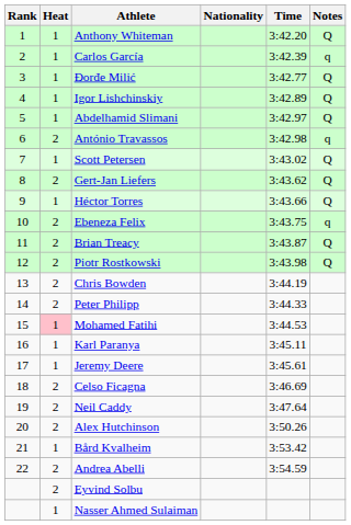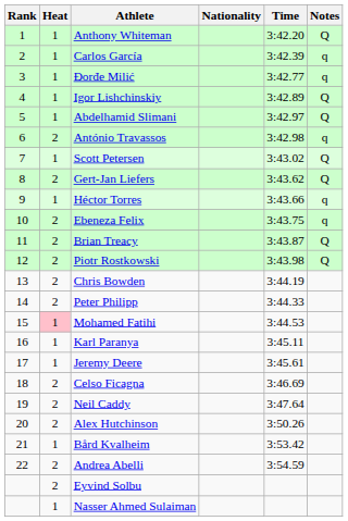 <table class="wikitable sortable" style="text-align:center;font-size:95%">
 <tr>
 <th>Rank</th>
 <th>Heat</th>
 <th>Athlete</th>
 <th>Nationality</th>
 <th>Time</th>
 <th>Notes</th>
 </tr>
 <tr bgcolor=ccffcc>
 <td>1</td>
 <td>1</td>
 <td align="left"><a href='#'>Anthony Whiteman</a></td>
 <td align=left></td>
 <td>3:42.20</td>
 <td>Q</td>
 </tr>
 <tr bgcolor=ccffcc>
 <td>2</td>
 <td>1</td>
 <td align="left"><a href='#'>Carlos García</a></td>
 <td align=left></td>
 <td>3:42.39</td>
 <td>q</td>
 </tr>
 <tr bgcolor=ccffcc>
 <td>3</td>
 <td>1</td>
 <td align="left"><a href='#'>Đorđe Milić</a></td>
 <td align=left></td>
 <td>3:42.77</td>
-<td>Q</td>
+<td>q</td>
 </tr>
 <tr bgcolor=ccffcc>
 <td>4</td>
 <td>1</td>
 <td align="left"><a href='#'>Igor Lishchinskiy</a></td>
 <td align=left></td>
 <td>3:42.89</td>
 <td>Q</td>
 </tr>
 <tr bgcolor=ccffcc>
 <td>5</td>
 <td>1</td>
 <td align="left"><a href='#'>Abdelhamid Slimani</a></td>
 <td align=left></td>
 <td>3:42.97</td>
 <td>Q</td>
 </tr>
 <tr bgcolor=ccffcc>
 <td>6</td>
 <td>2</td>
 <td align="left"><a href='#'>António Travassos</a></td>
 <td align=left></td>
 <td>3:42.98</td>
 <td>q</td>
 </tr>
 <tr bgcolor=ddffdd>
 <td>7</td>
 <td>1</td>
 <td align="left"><a href='#'>Scott Petersen</a></td>
 <td align=left></td>
 <td>3:43.02</td>
 <td>Q</td>
 </tr>
 <tr bgcolor=ccffcc>
 <td>8</td>
 <td>2</td>
 <td align="left"><a href='#'>Gert-Jan Liefers</a></td>
 <td align=left></td>
 <td>3:43.62</td>
 <td>Q</td>
 </tr>
 <tr bgcolor=ddffdd>
 <td>9</td>
 <td>1</td>
 <td align="left"><a href='#'>Héctor Torres</a></td>
 <td align=left></td>
 <td>3:43.66</td>
-<td>Q</td>
+<td>q</td>
 </tr>
 <tr bgcolor=ccffcc>
 <td>10</td>
 <td>2</td>
 <td align="left"><a href='#'>Ebeneza Felix</a></td>
 <td align=left></td>
 <td>3:43.75</td>
 <td>q</td>
 </tr>
 <tr bgcolor=ccffcc>
 <td>11</td>
 <td>2</td>
 <td align="left"><a href='#'>Brian Treacy</a></td>
 <td align=left></td>
 <td>3:43.87</td>
 <td>Q</td>
 </tr>
 <tr bgcolor=ccffcc>
 <td>12</td>
 <td>2</td>
 <td align="left"><a href='#'>Piotr Rostkowski</a></td>
 <td align=left></td>
 <td>3:43.98</td>
 <td>Q</td>
 </tr>
 <tr>
 <td>13</td>
 <td>2</td>
 <td align="left"><a href='#'>Chris Bowden</a></td>
 <td align=left></td>
 <td>3:44.19</td>
 <td></td>
 </tr>
 <tr>
 <td>14</td>
 <td>2</td>
 <td align="left"><a href='#'>Peter Philipp</a></td>
 <td align=left></td>
 <td>3:44.33</td>
 <td></td>
 </tr>
 <tr>
 <td>15</td>
 <td style="background: pink;">1</td>
 <td align="left"><a href='#'>Mohamed Fatihi</a></td>
 <td align=left></td>
 <td>3:44.53</td>
 <td></td>
 </tr>
 <tr>
 <td>16</td>
 <td>1</td>
 <td align="left"><a href='#'>Karl Paranya</a></td>
 <td align=left></td>
 <td>3:45.11</td>
 <td></td>
 </tr>
 <tr>
 <td>17</td>
 <td>1</td>
 <td align="left"><a href='#'>Jeremy Deere</a></td>
 <td align=left></td>
 <td>3:45.61</td>
 <td></td>
 </tr>
 <tr>
 <td>18</td>
 <td>2</td>
 <td align="left"><a href='#'>Celso Ficagna</a></td>
 <td align=left></td>
 <td>3:46.69</td>
 <td></td>
 </tr>
 <tr>
 <td>19</td>
 <td>2</td>
 <td align="left"><a href='#'>Neil Caddy</a></td>
 <td align=left></td>
 <td>3:47.64</td>
 <td></td>
 </tr>
 <tr>
 <td>20</td>
 <td>2</td>
 <td align="left"><a href='#'>Alex Hutchinson</a></td>
 <td align=left></td>
 <td>3:50.26</td>
 <td></td>
 </tr>
 <tr>
 <td>21</td>
 <td>1</td>
 <td align="left"><a href='#'>Bård Kvalheim</a></td>
 <td align=left></td>
 <td>3:53.42</td>
 <td></td>
 </tr>
 <tr>
 <td>22</td>
 <td>2</td>
 <td align="left"><a href='#'>Andrea Abelli</a></td>
 <td align=left></td>
 <td>3:54.59</td>
 <td></td>
 </tr>
 <tr>
 <td></td>
 <td>2</td>
 <td align="left"><a href='#'>Eyvind Solbu</a></td>
 <td align=left></td>
 <td></td>
 <td></td>
 </tr>
 <tr>
 <td></td>
 <td>1</td>
 <td align="left"><a href='#'>Nasser Ahmed Sulaiman</a></td>
 <td align=left></td>
 <td></td>
 <td></td>
 </tr>
 </table>
